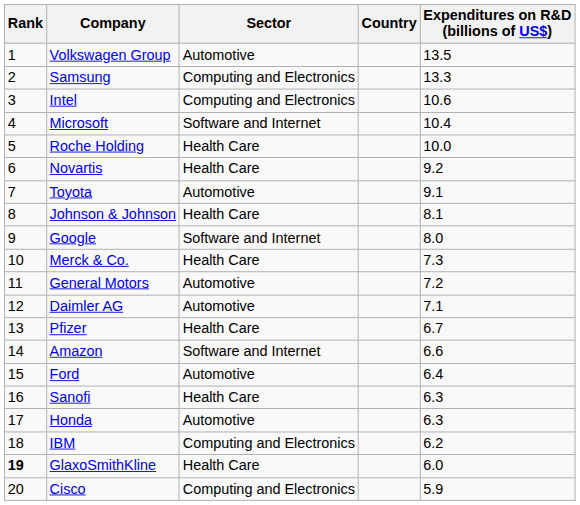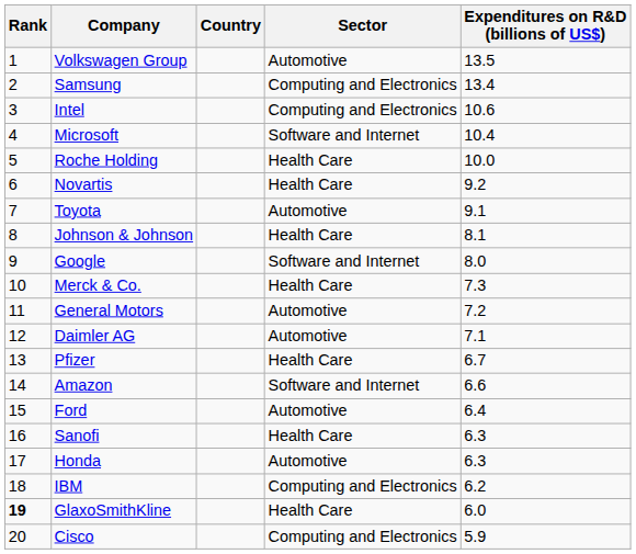 <table class="wikitable sortable">
 <tr>
 <th>Rank</th>
 <th>Company</th>
+<th>Country</th>
 <th>Sector</th>
-<th>Country</th>
 <th>Expenditures on R&D <br>(billions of <a href='#'>US$</a>)</th>
 </tr>
 <tr>
 <td>1</td>
 <td><a href='#'>Volkswagen Group</a></td>
+<td></td>
 <td>Automotive</td>
-<td></td>
 <td>13.5</td>
 </tr>
 <tr>
 <td>2</td>
 <td><a href='#'>Samsung</a></td>
+<td></td>
 <td>Computing and Electronics</td>
-<td></td>
-<td>13.3</td>
+<td>13.4</td>
 </tr>
 <tr>
 <td>3</td>
 <td><a href='#'>Intel</a></td>
+<td></td>
 <td>Computing and Electronics</td>
-<td></td>
 <td>10.6</td>
 </tr>
 <tr>
 <td>4</td>
 <td><a href='#'>Microsoft</a></td>
+<td></td>
 <td>Software and Internet</td>
-<td></td>
 <td>10.4</td>
 </tr>
 <tr>
 <td>5</td>
 <td><a href='#'>Roche Holding</a></td>
+<td></td>
 <td>Health Care</td>
-<td></td>
 <td>10.0</td>
 </tr>
 <tr>
 <td>6</td>
 <td><a href='#'>Novartis</a></td>
+<td></td>
 <td>Health Care</td>
-<td></td>
 <td>9.2</td>
 </tr>
 <tr>
 <td>7</td>
 <td><a href='#'>Toyota</a></td>
+<td></td>
 <td>Automotive</td>
-<td></td>
 <td>9.1</td>
 </tr>
 <tr>
 <td>8</td>
 <td><a href='#'>Johnson & Johnson</a></td>
+<td></td>
 <td>Health Care</td>
-<td></td>
 <td>8.1</td>
 </tr>
 <tr>
 <td>9</td>
 <td><a href='#'>Google</a></td>
+<td></td>
 <td>Software and Internet</td>
-<td></td>
 <td>8.0</td>
 </tr>
 <tr>
 <td>10</td>
 <td><a href='#'>Merck & Co.</a></td>
+<td></td>
 <td>Health Care</td>
-<td></td>
 <td>7.3</td>
 </tr>
 <tr>
 <td>11</td>
 <td><a href='#'>General Motors</a></td>
+<td></td>
 <td>Automotive</td>
-<td></td>
 <td>7.2</td>
 </tr>
 <tr>
 <td>12</td>
 <td><a href='#'>Daimler AG</a></td>
+<td></td>
 <td>Automotive</td>
-<td></td>
 <td>7.1</td>
 </tr>
 <tr>
 <td>13</td>
 <td><a href='#'>Pfizer</a></td>
+<td></td>
 <td>Health Care</td>
-<td></td>
 <td>6.7</td>
 </tr>
 <tr>
 <td>14</td>
 <td><a href='#'>Amazon</a></td>
+<td></td>
 <td>Software and Internet</td>
-<td></td>
 <td>6.6</td>
 </tr>
 <tr>
 <td>15</td>
 <td><a href='#'>Ford</a></td>
+<td></td>
 <td>Automotive</td>
-<td></td>
 <td>6.4</td>
 </tr>
 <tr>
 <td>16</td>
 <td><a href='#'>Sanofi</a></td>
+<td></td>
 <td>Health Care</td>
-<td></td>
 <td>6.3</td>
 </tr>
 <tr>
 <td>17</td>
 <td><a href='#'>Honda</a></td>
+<td></td>
 <td>Automotive</td>
-<td></td>
 <td>6.3</td>
 </tr>
 <tr>
 <td>18</td>
 <td><a href='#'>IBM</a></td>
+<td></td>
 <td>Computing and Electronics</td>
-<td></td>
 <td>6.2</td>
 </tr>
 <tr>
 <td><strong>19</strong></td>
 <td><a href='#'>GlaxoSmithKline</a></td>
+<td></td>
 <td>Health Care</td>
-<td></td>
 <td>6.0</td>
 </tr>
 <tr>
 <td>20</td>
 <td><a href='#'>Cisco</a></td>
+<td></td>
 <td>Computing and Electronics</td>
-<td></td>
 <td>5.9</td>
 </tr>
 </table>
